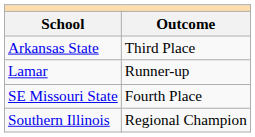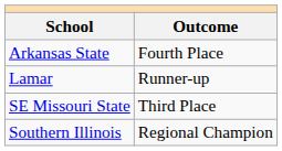 <table class="wikitable" style="float:left; margin-right:1em;">
 <tr>
 <th colspan="3" style="background:#ffdead;"></th>
 </tr>
 <tr>
 <th>School</th>
 <th>Outcome</th>
 </tr>
 <tr>
 <td><a href='#'>Arkansas State</a></td>
-<td>Third Place</td>
+<td>Fourth Place</td>
 </tr>
 <tr>
 <td><a href='#'>Lamar</a></td>
 <td>Runner-up</td>
 </tr>
 <tr>
 <td><a href='#'>SE Missouri State</a></td>
-<td>Fourth Place</td>
+<td>Third Place</td>
 </tr>
 <tr>
 <td><a href='#'>Southern Illinois</a></td>
 <td>Regional Champion</td>
 </tr>
 </table>
